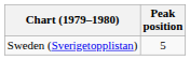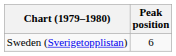 <table class="wikitable">
 <tr>
 <th>Chart (1979–1980)</th>
 <th>Peak<br>position</th>
 </tr>
 <tr>
 <td>Sweden (<a href='#'>Sverigetopplistan</a>)</td>
-<td align="center">5</td>
+<td align="center">6</td>
 </tr>
 </table>
